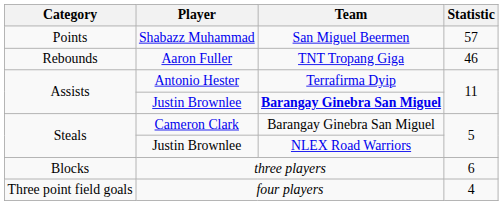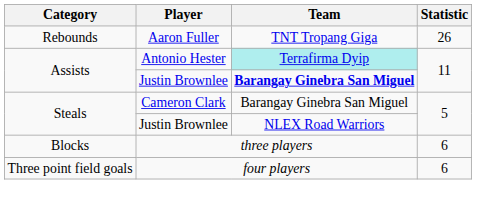 <table class="wikitable" style="text-align:center">
 <tr>
 <th>Category</th>
 <th>Player</th>
 <th>Team</th>
 <th>Statistic</th>
 </tr>
 <tr>
-<td>Points</td>
-<td><a href='#'>Shabazz Muhammad</a></td>
-<td><a href='#'>San Miguel Beermen</a></td>
-<td>57</td>
-</tr>
-<tr>
 <td>Rebounds</td>
 <td><a href='#'>Aaron Fuller</a></td>
 <td><a href='#'>TNT Tropang Giga</a></td>
-<td>46</td>
+<td>26</td>
 </tr>
 <tr>
 <td rowspan=2>Assists</td>
 <td><a href='#'>Antonio Hester</a></td>
-<td><a href='#'>Terrafirma Dyip</a></td>
+<td style="background: paleturquoise;"><a href='#'>Terrafirma Dyip</a></td>
 <td rowspan=2>11</td>
 </tr>
 <tr>
 <td><a href='#'>Justin Brownlee</a></td>
 <td><strong><a href='#'>Barangay Ginebra San Miguel</a></strong></td>
 </tr>
 <tr>
 <td rowspan=2>Steals</td>
 <td><a href='#'>Cameron Clark</a></td>
 <td>Barangay Ginebra San Miguel</td>
 <td rowspan=2>5</td>
 </tr>
 <tr>
 <td>Justin Brownlee</td>
 <td><a href='#'>NLEX Road Warriors</a></td>
 </tr>
 <tr>
 <td>Blocks</td>
 <td colspan=2><em>three players</em></td>
 <td>6</td>
 </tr>
 <tr>
 <td>Three point field goals</td>
 <td colspan=2><em>four players</em></td>
-<td>4</td>
+<td>6</td>
 </tr>
 </table>
